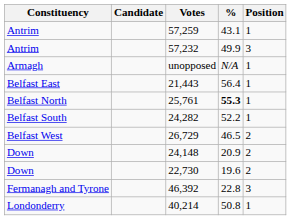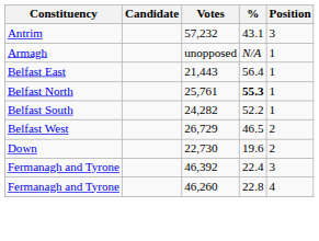 <table class="wikitable sortable">
 <tr>
 <th>Constituency</th>
 <th>Candidate</th>
 <th>Votes</th>
 <th>%</th>
 <th>Position</th>
 </tr>
 <tr>
 <td><a href='#'>Antrim</a></td>
 <td></td>
-<td>57,259</td>
+<td>57,232</td>
 <td>43.1</td>
-<td>1</td>
-</tr>
-<tr>
-<td><a href='#'>Antrim</a></td>
-<td></td>
-<td>57,232</td>
-<td>49.9</td>
 <td>3</td>
 </tr>
 <tr>
 <td><a href='#'>Armagh</a></td>
 <td></td>
 <td>unopposed</td>
 <td><em>N/A</em></td>
 <td>1</td>
 </tr>
 <tr>
 <td><a href='#'>Belfast East</a></td>
 <td></td>
 <td>21,443</td>
 <td>56.4</td>
 <td>1</td>
 </tr>
 <tr>
 <td><a href='#'>Belfast North</a></td>
 <td></td>
 <td>25,761</td>
 <td><strong>55.3</strong></td>
 <td>1</td>
 </tr>
 <tr>
 <td><a href='#'>Belfast South</a></td>
 <td></td>
 <td>24,282</td>
 <td>52.2</td>
 <td>1</td>
 </tr>
 <tr>
 <td><a href='#'>Belfast West</a></td>
 <td></td>
 <td>26,729</td>
 <td>46.5</td>
 <td>2</td>
 </tr>
 <tr>
 <td><a href='#'>Down</a></td>
 <td></td>
-<td>24,148</td>
-<td>20.9</td>
-<td>2</td>
-</tr>
-<tr>
-<td><a href='#'>Down</a></td>
-<td></td>
 <td>22,730</td>
 <td>19.6</td>
 <td>2</td>
 </tr>
 <tr>
 <td><a href='#'>Fermanagh and Tyrone</a></td>
 <td></td>
 <td>46,392</td>
-<td>22.8</td>
+<td>22.4</td>
 <td>3</td>
 </tr>
 <tr>
-<td><a href='#'>Londonderry</a></td>
+<td><a href='#'>Fermanagh and Tyrone</a></td>
 <td></td>
-<td>40,214</td>
-<td>50.8</td>
-<td>1</td>
+<td>46,260</td>
+<td>22.8</td>
+<td>4</td>
 </tr>
 </table>
